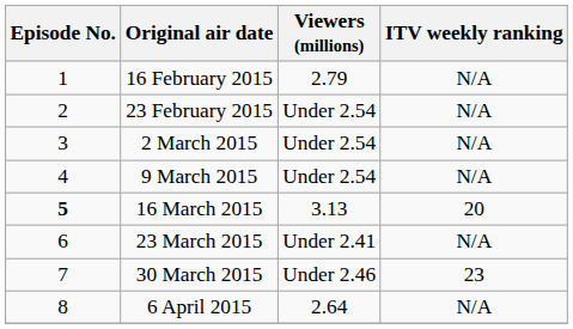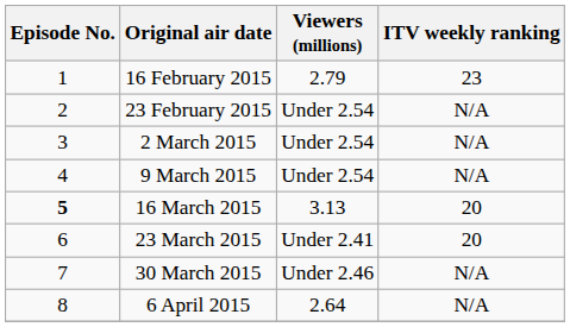 <table class="wikitable" style="text-align:center;">
 <tr>
 <th>Episode No.</th>
 <th>Original air date</th>
 <th>Viewers<br><small>(millions)</small></th>
 <th>ITV weekly ranking</th>
 </tr>
 <tr>
 <td>1</td>
 <td>16 February 2015</td>
 <td>2.79</td>
-<td>N/A</td>
+<td>23</td>
 </tr>
 <tr>
 <td>2</td>
 <td>23 February 2015</td>
 <td>Under 2.54</td>
 <td>N/A</td>
 </tr>
 <tr>
 <td>3</td>
 <td>2 March 2015</td>
 <td>Under 2.54</td>
 <td>N/A</td>
 </tr>
 <tr>
 <td>4</td>
 <td>9 March 2015</td>
 <td>Under 2.54</td>
 <td>N/A</td>
 </tr>
 <tr>
 <td><strong>5</strong></td>
 <td>16 March 2015</td>
 <td>3.13</td>
 <td>20</td>
 </tr>
 <tr>
 <td>6</td>
 <td>23 March 2015</td>
 <td>Under 2.41</td>
-<td>N/A</td>
+<td>20</td>
 </tr>
 <tr>
 <td>7</td>
 <td>30 March 2015</td>
 <td>Under 2.46</td>
-<td>23</td>
+<td>N/A</td>
 </tr>
 <tr>
 <td>8</td>
 <td>6 April 2015</td>
 <td>2.64</td>
 <td>N/A</td>
 </tr>
 <tr>
 </tr>
 </table>
